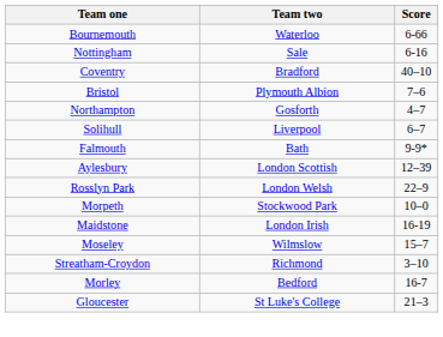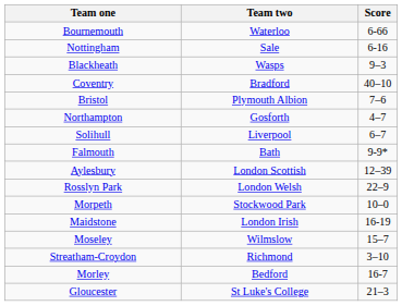 <table class="wikitable" style="text-align: center">
 <tr>
 <th width=250>Team one</th>
 <th width=250>Team two</th>
 <th width=50>Score</th>
 </tr>
 <tr>
 <td><a href='#'>Bournemouth</a></td>
 <td><a href='#'>Waterloo</a></td>
 <td>6-66</td>
 </tr>
 <tr>
 <td><a href='#'>Nottingham</a></td>
 <td><a href='#'>Sale</a></td>
 <td>6-16</td>
+</tr>
+<tr>
+<td><a href='#'>Blackheath</a></td>
+<td><a href='#'>Wasps</a></td>
+<td>9–3</td>
 </tr>
 <tr>
 <td><a href='#'>Coventry</a></td>
 <td><a href='#'>Bradford</a></td>
 <td>40–10</td>
 </tr>
 <tr>
 <td><a href='#'>Bristol</a></td>
 <td><a href='#'>Plymouth Albion</a></td>
 <td>7–6</td>
 </tr>
 <tr>
 <td><a href='#'>Northampton</a></td>
 <td><a href='#'>Gosforth</a></td>
 <td>4–7</td>
 </tr>
 <tr>
 <td><a href='#'>Solihull</a></td>
 <td><a href='#'>Liverpool</a></td>
 <td>6–7</td>
 </tr>
 <tr>
 <td><a href='#'>Falmouth</a></td>
 <td><a href='#'>Bath</a></td>
 <td>9-9*</td>
 </tr>
 <tr>
 <td><a href='#'>Aylesbury</a></td>
 <td><a href='#'>London Scottish</a></td>
 <td>12–39</td>
 </tr>
 <tr>
 <td><a href='#'>Rosslyn Park</a></td>
 <td><a href='#'>London Welsh</a></td>
 <td>22–9</td>
 </tr>
 <tr>
 <td><a href='#'>Morpeth</a></td>
 <td><a href='#'>Stockwood Park</a></td>
 <td>10–0</td>
 </tr>
 <tr>
 <td><a href='#'>Maidstone</a></td>
 <td><a href='#'>London Irish</a></td>
 <td>16-19</td>
 </tr>
 <tr>
 <td><a href='#'>Moseley</a></td>
 <td><a href='#'>Wilmslow</a></td>
 <td>15–7</td>
 </tr>
 <tr>
 <td><a href='#'>Streatham-Croydon</a></td>
 <td><a href='#'>Richmond</a></td>
 <td>3–10</td>
 </tr>
 <tr>
 <td><a href='#'>Morley</a></td>
 <td><a href='#'>Bedford</a></td>
 <td>16-7</td>
 </tr>
 <tr>
 <td><a href='#'>Gloucester</a></td>
 <td><a href='#'>St Luke's College</a></td>
 <td>21–3</td>
 </tr>
 </table>
